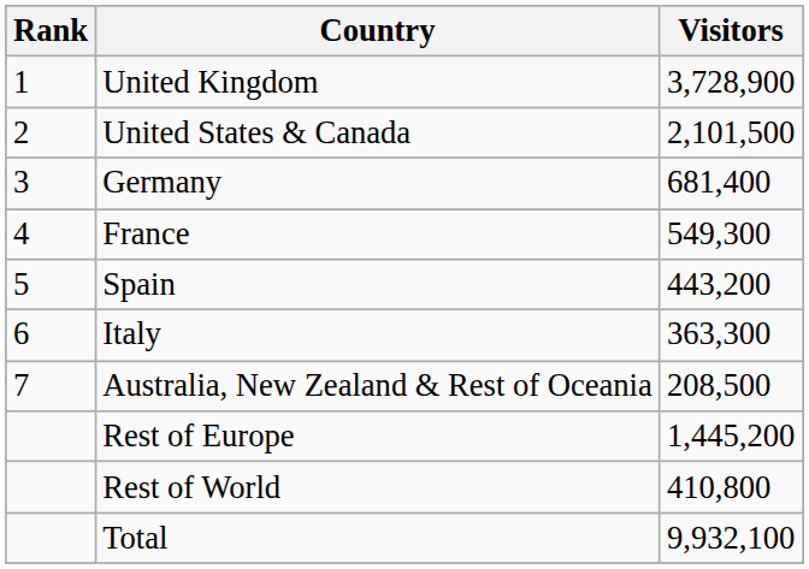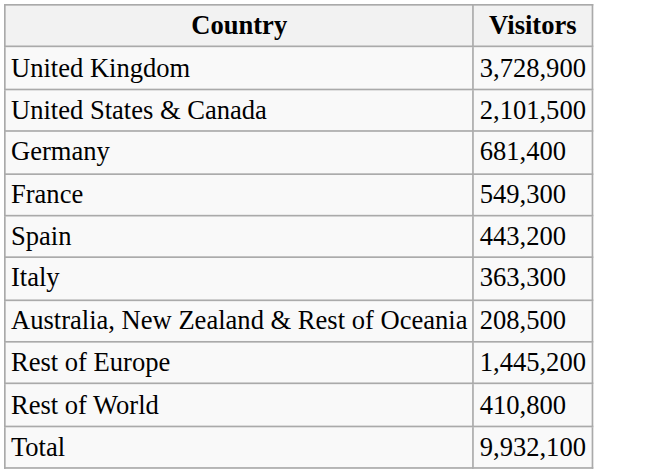 <table class="wikitable">
 <tr>
-<th>Rank</th>
 <th>Country</th>
 <th>Visitors</th>
 </tr>
 <tr>
-<td>1</td>
 <td>United Kingdom</td>
 <td>3,728,900</td>
 </tr>
 <tr>
-<td>2</td>
 <td>United States & Canada</td>
 <td>2,101,500</td>
 </tr>
 <tr>
-<td>3</td>
 <td>Germany</td>
 <td>681,400</td>
 </tr>
 <tr>
-<td>4</td>
 <td>France</td>
 <td>549,300</td>
 </tr>
 <tr>
-<td>5</td>
 <td>Spain</td>
 <td>443,200</td>
 </tr>
 <tr>
-<td>6</td>
 <td>Italy</td>
 <td>363,300</td>
 </tr>
 <tr>
-<td>7</td>
 <td>Australia, New Zealand & Rest of Oceania</td>
 <td>208,500</td>
 </tr>
 <tr>
-<td></td>
 <td>Rest of Europe</td>
 <td>1,445,200</td>
 </tr>
 <tr>
-<td></td>
 <td>Rest of World</td>
 <td>410,800</td>
 </tr>
 <tr>
-<td></td>
 <td>Total</td>
 <td>9,932,100</td>
 </tr>
 </table>
